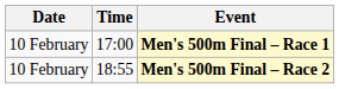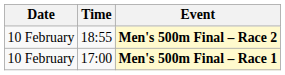 <table class=wikitable>
 <tr>
 <th>Date</th>
 <th>Time</th>
 <th>Event</th>
 </tr>
 <tr>
 <td>10 February</td>
+<td>18:55</td>
+<td style=background:lemonchiffon><strong>Men's 500m Final – Race 2</strong></td>
+</tr>
+<tr>
+<td>10 February</td>
 <td>17:00</td>
 <td style=background:lemonchiffon><strong>Men's 500m Final – Race 1</strong></td>
 </tr>
-<tr>
-<td>10 February</td>
-<td>18:55</td>
-<td style=background:lemonchiffon><strong>Men's 500m Final – Race 2</strong></td>
-</tr>
 </table>
